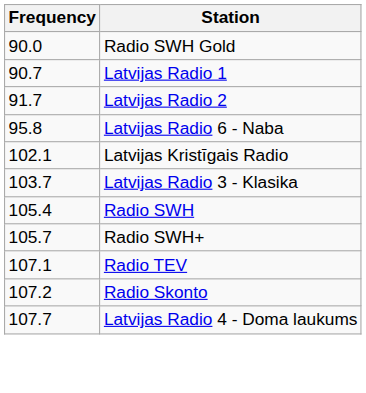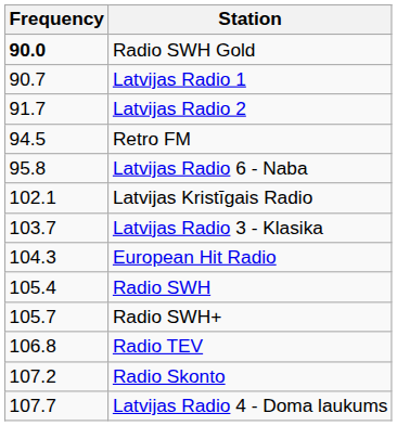 <table class="wikitable">
 <tr>
 <th>Frequency</th>
 <th>Station</th>
 </tr>
 <tr>
-<td>90.0</td>
+<td><strong>90.0</strong></td>
 <td>Radio SWH Gold</td>
 </tr>
 <tr>
 <td>90.7</td>
 <td><a href='#'>Latvijas Radio 1</a></td>
 </tr>
 <tr>
 <td>91.7</td>
 <td><a href='#'>Latvijas Radio 2</a></td>
+</tr>
+<tr>
+<td>94.5</td>
+<td>Retro FM</td>
 </tr>
 <tr>
 <td>95.8</td>
 <td><a href='#'>Latvijas Radio</a> 6 - Naba</td>
 </tr>
 <tr>
 <td>102.1</td>
 <td>Latvijas Kristīgais Radio</td>
 </tr>
 <tr>
 <td>103.7</td>
 <td><a href='#'>Latvijas Radio</a> 3 - Klasika</td>
 </tr>
 <tr>
+<td>104.3</td>
+<td><a href='#'>European Hit Radio</a></td>
+</tr>
+<tr>
 <td>105.4</td>
 <td><a href='#'>Radio SWH</a></td>
 </tr>
 <tr>
 <td>105.7</td>
 <td>Radio SWH+</td>
 </tr>
 <tr>
-<td>107.1</td>
+<td>106.8</td>
 <td><a href='#'>Radio TEV</a></td>
 </tr>
 <tr>
 <td>107.2</td>
 <td><a href='#'>Radio Skonto</a></td>
 </tr>
 <tr>
 <td>107.7</td>
 <td><a href='#'>Latvijas Radio</a> 4 - Doma laukums</td>
 </tr>
 </table>
